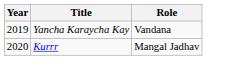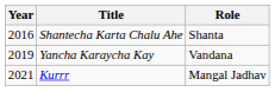 <table class="wikitable">
 <tr>
 <th>Year</th>
 <th>Title</th>
 <th>Role</th>
 </tr>
 <tr>
+<td>2016</td>
+<td><em>Shantecha Karta Chalu Ahe</em></td>
+<td>Shanta</td>
+</tr>
+<tr>
 <td>2019</td>
 <td><em>Yancha Karaycha Kay</em></td>
 <td>Vandana</td>
 </tr>
 <tr>
-<td>2020</td>
+<td>2021</td>
 <td><em><a href='#'>Kurrr</a></em></td>
 <td>Mangal Jadhav</td>
 </tr>
 </table>
